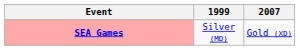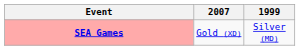 <table class="wikitable" style="font-size: 90%; text-align:center">
 <tr>
 <th width=180>Event</th>
+<th>2007</th>
 <th>1999</th>
-<th>2007</th>
 </tr>
 <tr style="height: 30px;">
 <td bgcolor=FFAAAA style="width: 240px;align=left"><strong><a href='#'>SEA Games</a></strong></td>
+<td style="width: 60px"> <a href='#'>Gold <small>(XD)</small></a></td>
 <td style="width: 60px"> <a href='#'>Silver <small>(MD)</small></a></td>
-<td style="width: 60px"> <a href='#'>Gold <small>(XD)</small></a></td>
 </tr>
 </table>
